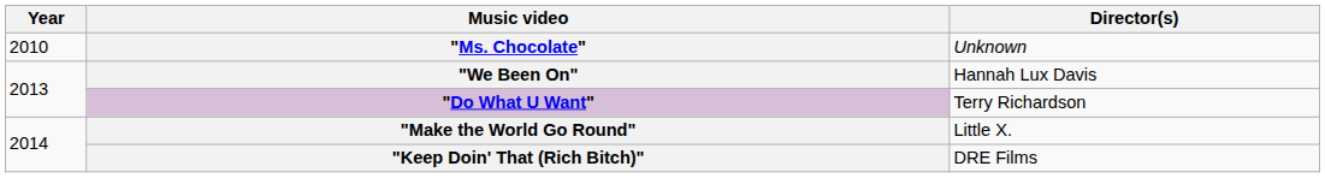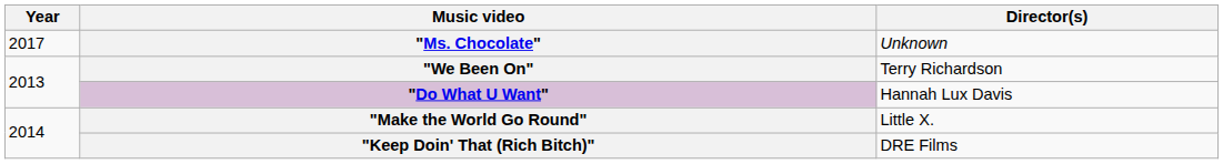 <table class="wikitable plainrowheaders" width=95%>
 <tr>
 <th scope="col" width=3%>Year</th>
 <th scope="col" width=35%>Music video</th>
 <th scope="col" width=15%>Director(s)</th>
 </tr>
 <tr>
-<td>2010</td>
+<td>2017</td>
 <th scope="row">"<a href='#'>Ms. Chocolate</a>" </th>
 <td><em>Unknown</em></td>
 </tr>
 <tr>
 <td rowspan="2">2013</td>
 <th scope="row">"We Been On" </th>
-<td>Hannah Lux Davis</td>
+<td>Terry Richardson</td>
 </tr>
 <tr>
 <th scope=row style="background-color:#D8BFD8">"<a href='#'>Do What U Want</a>" </th>
-<td>Terry Richardson</td>
+<td>Hannah Lux Davis</td>
 </tr>
 <tr>
 <td rowspan="2">2014</td>
 <th scope="row">"Make the World Go Round" </th>
 <td>Little X.</td>
 </tr>
 <tr>
 <th scope="row">"Keep Doin' That (Rich Bitch)" </th>
 <td>DRE Films</td>
 </tr>
 </table>
